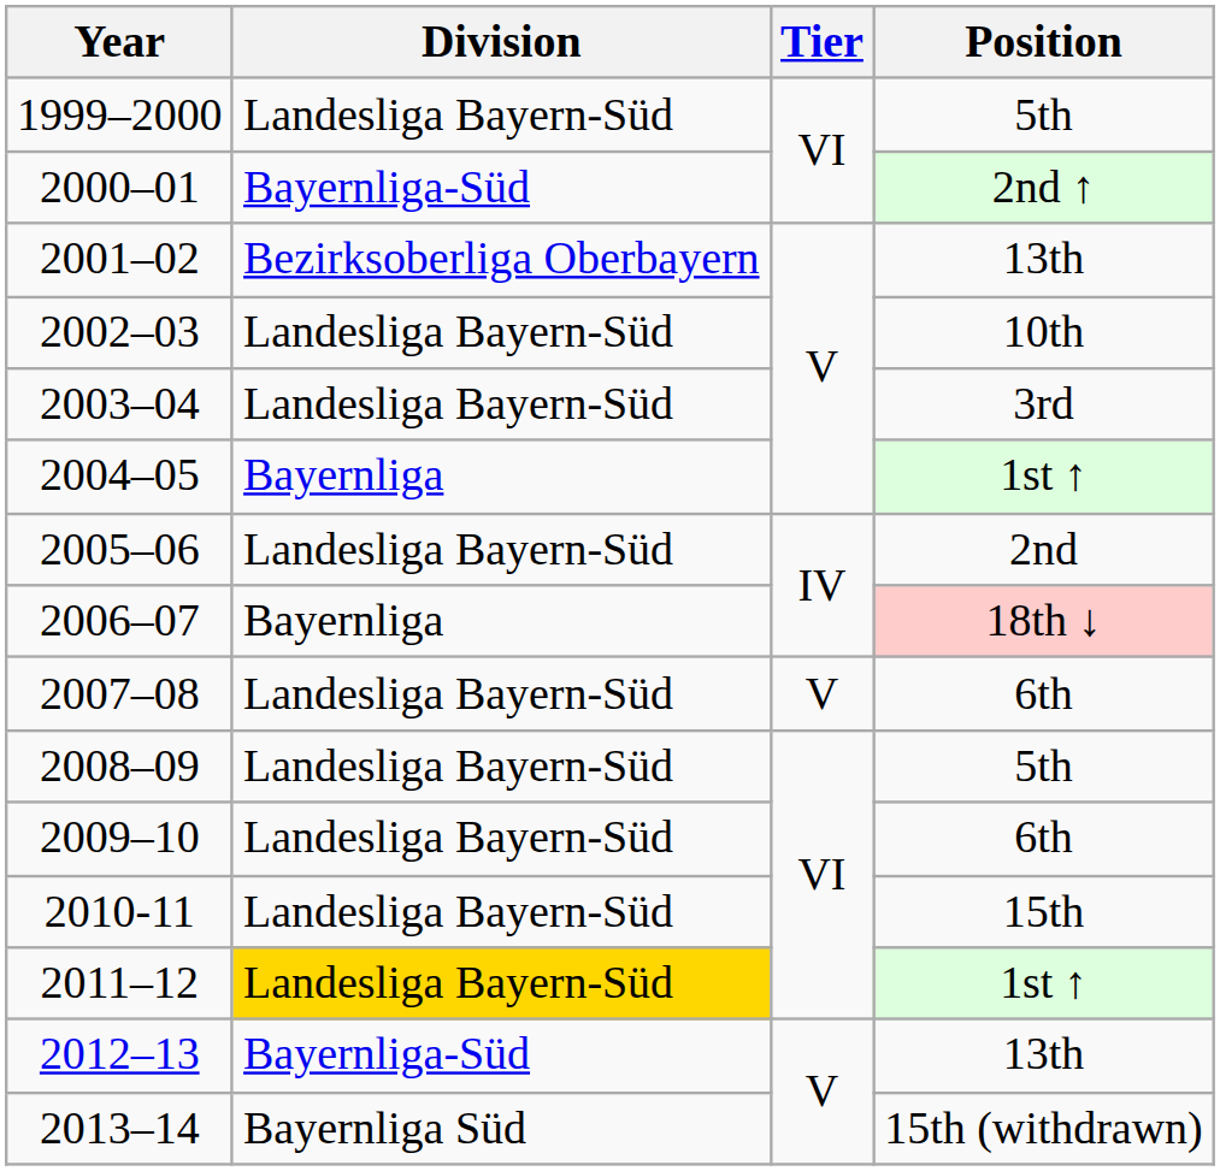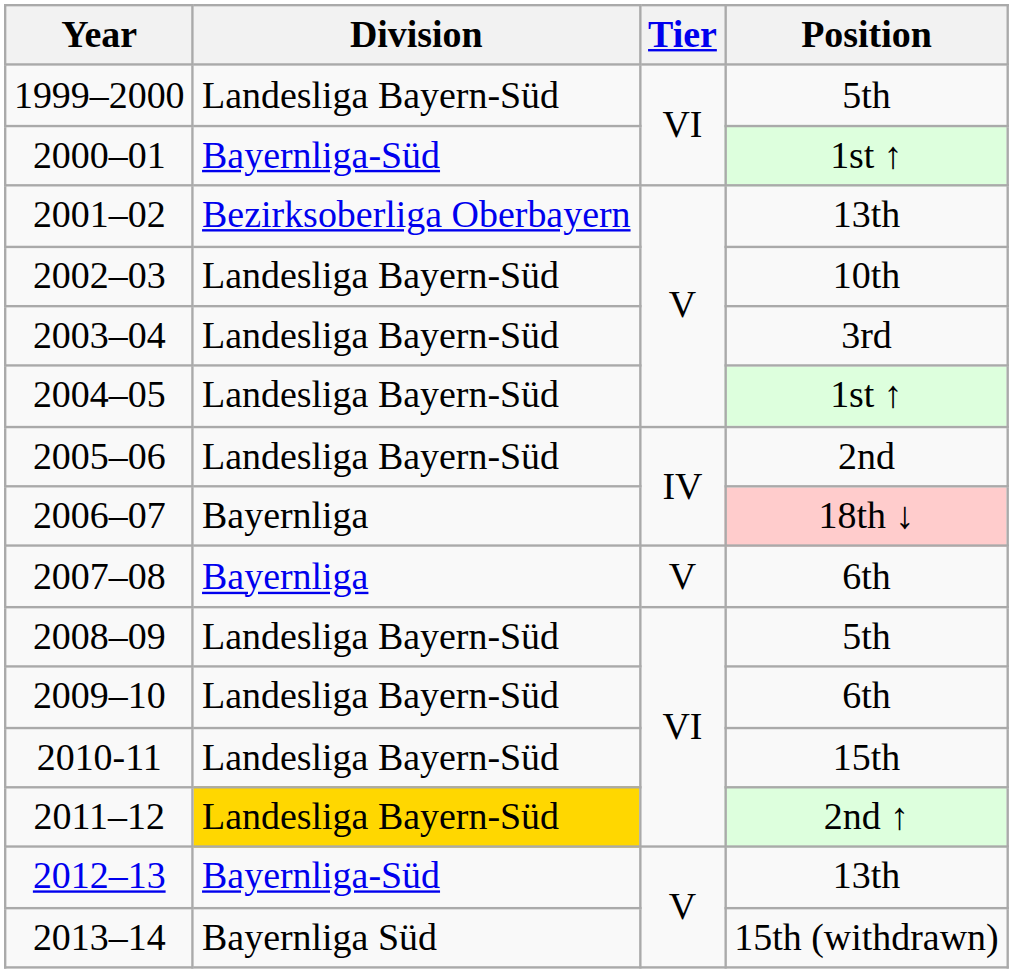 <table class="wikitable">
 <tr>
 <th>Year</th>
 <th>Division</th>
 <th><a href='#'>Tier</a></th>
 <th>Position</th>
 </tr>
 <tr align="center">
 <td>1999–2000</td>
 <td align="left">Landesliga Bayern-Süd</td>
 <td rowspan=2>VI</td>
 <td>5th</td>
 </tr>
 <tr align="center">
 <td>2000–01</td>
 <td align="left"><a href='#'>Bayernliga-Süd</a></td>
-<td style="background:#ddffdd">2nd ↑</td>
+<td style="background:#ddffdd">1st ↑</td>
 </tr>
 <tr align="center">
 <td>2001–02</td>
 <td align="left"><a href='#'>Bezirksoberliga Oberbayern</a></td>
 <td rowspan=4>V</td>
 <td>13th</td>
 </tr>
 <tr align="center">
 <td>2002–03</td>
 <td align="left">Landesliga Bayern-Süd</td>
 <td>10th</td>
 </tr>
 <tr align="center">
 <td>2003–04</td>
 <td align="left">Landesliga Bayern-Süd</td>
 <td>3rd</td>
 </tr>
 <tr align="center">
 <td>2004–05</td>
-<td align="left"><a href='#'>Bayernliga</a></td>
+<td align="left">Landesliga Bayern-Süd</td>
 <td style="background:#ddffdd">1st ↑</td>
 </tr>
 <tr align="center">
 <td>2005–06</td>
 <td align="left">Landesliga Bayern-Süd</td>
 <td rowspan=2>IV</td>
 <td>2nd</td>
 </tr>
 <tr align="center">
 <td>2006–07</td>
 <td align="left">Bayernliga</td>
 <td style="background:#ffcccc">18th ↓</td>
 </tr>
 <tr align="center">
 <td>2007–08</td>
-<td align="left">Landesliga Bayern-Süd</td>
+<td align="left"><a href='#'>Bayernliga</a></td>
 <td>V</td>
 <td>6th</td>
 </tr>
 <tr align="center">
 <td>2008–09</td>
 <td align="left">Landesliga Bayern-Süd</td>
 <td rowspan=4>VI</td>
 <td>5th</td>
 </tr>
 <tr align="center">
 <td>2009–10</td>
 <td align="left">Landesliga Bayern-Süd</td>
 <td>6th</td>
 </tr>
 <tr align="center">
 <td>2010-11</td>
 <td align="left">Landesliga Bayern-Süd</td>
 <td>15th</td>
 </tr>
 <tr align="center">
 <td>2011–12</td>
 <td align="left" style="background: gold;">Landesliga Bayern-Süd</td>
-<td style="background:#ddffdd">1st ↑</td>
+<td style="background:#ddffdd">2nd ↑</td>
 </tr>
 <tr align="center">
 <td><a href='#'>2012–13</a></td>
 <td align="left"><a href='#'>Bayernliga-Süd</a></td>
 <td rowspan=2>V</td>
 <td>13th</td>
 </tr>
 <tr align="center">
 <td>2013–14</td>
 <td align="left">Bayernliga Süd</td>
 <td>15th (withdrawn)</td>
 </tr>
 </table>
